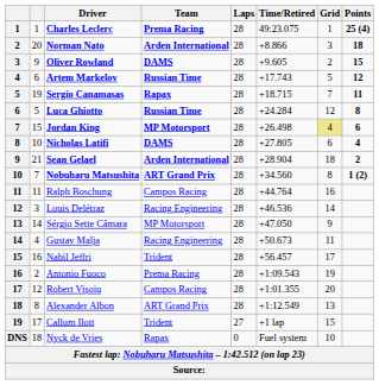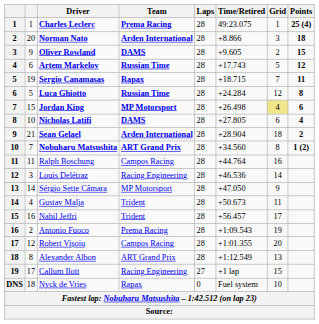 <table class="wikitable" style="font-size:85%">
 <tr>
 <th scope="col"></th>
 <th scope="col"></th>
 <th scope="col">Driver</th>
 <th scope="col">Team</th>
 <th scope="col">Laps</th>
 <th scope="col">Time/Retired</th>
 <th scope="col">Grid</th>
 <th scope="col">Points</th>
 </tr>
 <tr>
 <th scope="row">1</th>
 <td align="center">1</td>
 <td> <strong><a href='#'>Charles Leclerc</a></strong></td>
 <td><strong><a href='#'>Prema Racing</a></strong></td>
 <td>28</td>
 <td>49:23.075</td>
 <td align="center">1</td>
 <td align="center"><strong>25 (4)</strong></td>
 </tr>
 <tr>
 <th scope="row">2</th>
 <td align="center">20</td>
 <td> <strong><a href='#'>Norman Nato</a></strong></td>
 <td><strong><a href='#'>Arden International</a></strong></td>
 <td>28</td>
 <td>+8.866</td>
 <td align="center">3</td>
 <td align="center"><strong>18</strong></td>
 </tr>
 <tr>
 <th scope="row">3</th>
 <td align="center">9</td>
 <td> <strong><a href='#'>Oliver Rowland</a></strong></td>
 <td><strong><a href='#'>DAMS</a></strong></td>
 <td>28</td>
 <td>+9.605</td>
 <td align="center">2</td>
 <td align="center"><strong>15</strong></td>
 </tr>
 <tr>
 <th scope="row">4</th>
 <td align="center">6</td>
 <td> <strong><a href='#'>Artem Markelov</a></strong></td>
 <td><strong><a href='#'>Russian Time</a></strong></td>
 <td>28</td>
 <td>+17.743</td>
 <td align="center">5</td>
 <td align="center"><strong>12</strong></td>
 </tr>
 <tr>
 <th scope="row">5</th>
 <td align="center">19</td>
 <td> <strong><a href='#'>Sergio Canamasas</a></strong></td>
 <td><strong><a href='#'>Rapax</a></strong></td>
 <td>28</td>
 <td>+18.715</td>
 <td align="center">7</td>
 <td align="center"><strong>11</strong></td>
 </tr>
 <tr>
 <th scope="row">6</th>
 <td align="center">5</td>
 <td> <strong><a href='#'>Luca Ghiotto</a></strong></td>
 <td><strong><a href='#'>Russian Time</a></strong></td>
 <td>28</td>
 <td>+24.284</td>
 <td align="center">12</td>
 <td align="center"><strong>8</strong></td>
 </tr>
 <tr>
 <th scope="row">7</th>
 <td align="center">15</td>
 <td> <strong><a href='#'>Jordan King</a></strong></td>
 <td><strong><a href='#'>MP Motorsport</a></strong></td>
 <td>28</td>
 <td>+26.498</td>
 <td align="center" style="background: khaki;">4</td>
 <td align="center"><strong>6</strong></td>
 </tr>
 <tr>
 <th scope="row">8</th>
 <td align="center">10</td>
 <td> <strong><a href='#'>Nicholas Latifi</a></strong></td>
 <td><strong><a href='#'>DAMS</a></strong></td>
 <td>28</td>
 <td>+27.805</td>
 <td align="center">6</td>
 <td align="center"><strong>4</strong></td>
 </tr>
 <tr>
 <th scope="row">9</th>
 <td align="center">21</td>
 <td> <strong><a href='#'>Sean Gelael</a></strong></td>
 <td><strong><a href='#'>Arden International</a></strong></td>
 <td>28</td>
 <td>+28.904</td>
 <td align="center">18</td>
 <td align="center"><strong>2</strong></td>
 </tr>
 <tr>
 <th scope="row">10</th>
 <td align="center">7</td>
 <td> <strong><a href='#'>Nobuharu Matsushita</a></strong></td>
 <td><strong><a href='#'>ART Grand Prix</a></strong></td>
 <td>28</td>
 <td>+34.560</td>
 <td align="center">8</td>
 <td align="center"><strong>1 (2)</strong></td>
 </tr>
 <tr>
 <th scope="row">11</th>
 <td align="center">11</td>
 <td> <a href='#'>Ralph Boschung</a></td>
 <td><a href='#'>Campos Racing</a></td>
 <td>28</td>
 <td>+44.764</td>
 <td align="center">16</td>
 <td></td>
 </tr>
 <tr>
 <th scope="row">12</th>
 <td align="center">3</td>
 <td> <a href='#'>Louis Delétraz</a></td>
 <td><a href='#'>Racing Engineering</a></td>
 <td>28</td>
 <td>+46.536</td>
 <td align="center">14</td>
 <td></td>
 </tr>
 <tr>
 <th scope="row">13</th>
 <td align="center">14</td>
 <td> <a href='#'>Sérgio Sette Câmara</a></td>
 <td><a href='#'>MP Motorsport</a></td>
 <td>28</td>
 <td>+47.050</td>
 <td align="center">9</td>
 <td></td>
 </tr>
 <tr>
 <th scope="row">14</th>
 <td align="center">4</td>
 <td> <a href='#'>Gustav Malja</a></td>
-<td><a href='#'>Racing Engineering</a></td>
+<td><a href='#'>Trident</a></td>
 <td>28</td>
 <td>+50.673</td>
 <td align="center">11</td>
 <td></td>
 </tr>
 <tr>
 <th scope="row">15</th>
 <td align="center">16</td>
 <td> <a href='#'>Nabil Jeffri</a></td>
 <td><a href='#'>Trident</a></td>
 <td>28</td>
 <td>+56.457</td>
 <td align="center">17</td>
 <td></td>
 </tr>
 <tr>
 <th scope="row">16</th>
 <td align="center">2</td>
 <td> <a href='#'>Antonio Fuoco</a></td>
 <td><a href='#'>Prema Racing</a></td>
 <td>28</td>
 <td>+1:09.543</td>
 <td align="center">19</td>
 <td></td>
 </tr>
 <tr>
 <th scope="row">17</th>
 <td align="center">12</td>
 <td> <a href='#'>Robert Vișoiu</a></td>
 <td><a href='#'>Campos Racing</a></td>
 <td>28</td>
 <td>+1:01.355</td>
 <td align="center">20</td>
 <td></td>
 </tr>
 <tr>
 <th scope="row">18</th>
 <td align="center">8</td>
 <td> <a href='#'>Alexander Albon</a></td>
 <td><a href='#'>ART Grand Prix</a></td>
 <td>28</td>
 <td>+1:12.549</td>
 <td align="center">13</td>
 <td></td>
 </tr>
 <tr>
 <th scope="row">19</th>
 <td align="center">17</td>
 <td> <a href='#'>Callum Ilott</a></td>
-<td><a href='#'>Trident</a></td>
+<td><a href='#'>Racing Engineering</a></td>
 <td>27</td>
 <td>+1 lap</td>
 <td align="center">15</td>
 <td></td>
 </tr>
 <tr>
 <th scope="row">DNS</th>
 <td align="center">18</td>
 <td> <a href='#'>Nyck de Vries</a></td>
 <td><a href='#'>Rapax</a></td>
 <td>0</td>
 <td>Fuel system</td>
 <td align="center">10</td>
 <td></td>
 </tr>
 <tr>
 <th colspan="8" align="center"><em>Fastest lap:  <a href='#'>Nobuharu Matsushita</a> – 1:42.512 (on lap 23)</em></th>
 </tr>
 <tr>
 <th colspan="8">Source:</th>
 </tr>
 </table>
